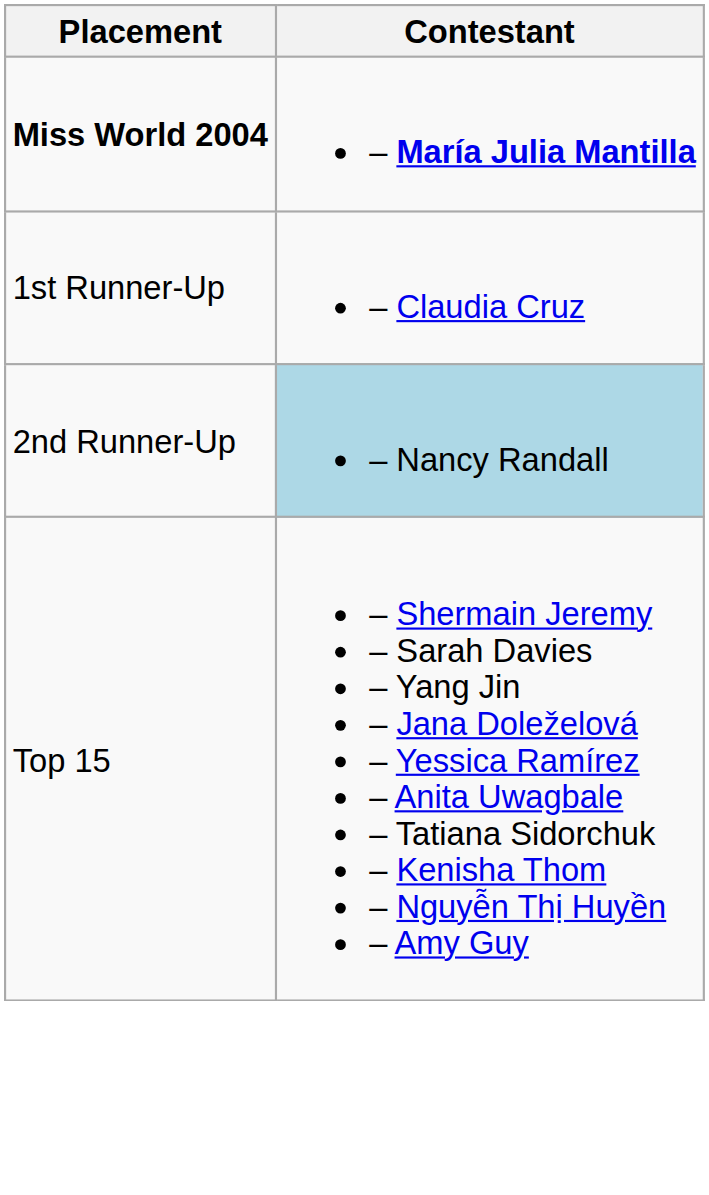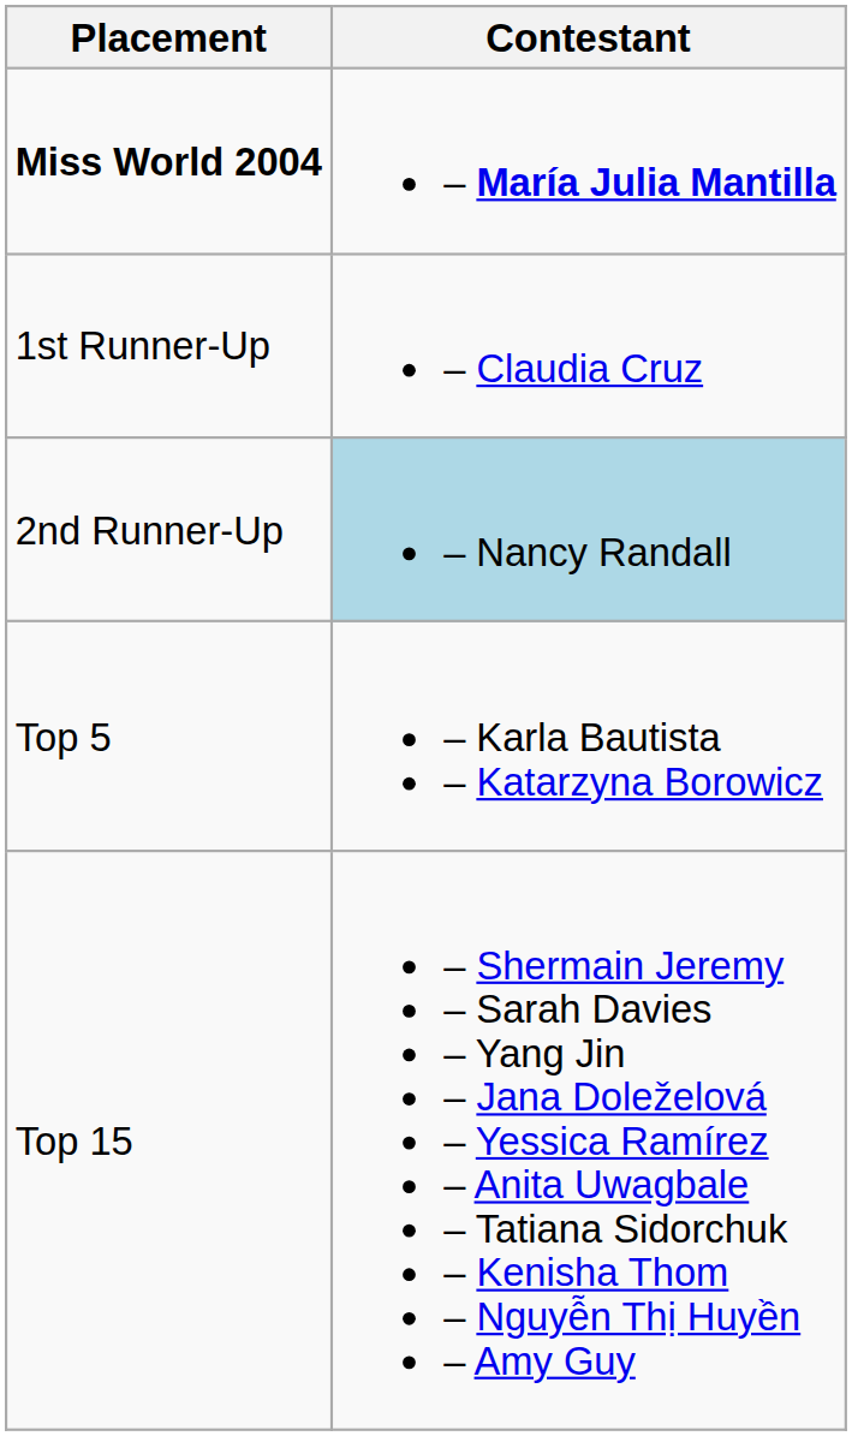 <table class="wikitable sortable" style="font-size:95%;">
 <tr>
 <th>Placement</th>
 <th>Contestant</th>
 </tr>
 <tr>
 <td><strong>Miss World 2004</strong></td>
 <td><br><ul><li><strong></strong> – <strong><a href='#'>María Julia Mantilla</a></strong></li></ul></td>
 </tr>
 <tr>
 <td>1st Runner-Up</td>
 <td><br><ul><li> – <a href='#'>Claudia Cruz</a></li></ul></td>
 </tr>
 <tr>
 <td>2nd Runner-Up</td>
 <td style="background: lightblue;"><br><ul><li> – Nancy Randall</li></ul></td>
 </tr>
 <tr>
+<td>Top 5</td>
+<td><br><ul><li> – Karla Bautista</li><li> – <a href='#'>Katarzyna Borowicz</a></li></ul></td>
+</tr>
+<tr>
 <td>Top 15</td>
 <td><br><ul><li> – <a href='#'>Shermain Jeremy</a></li><li> – Sarah Davies</li><li> – Yang Jin</li><li> – <a href='#'>Jana Doleželová</a></li><li> – <a href='#'>Yessica Ramírez</a></li><li> – <a href='#'>Anita Uwagbale</a></li><li> – Tatiana Sidorchuk</li><li> – <a href='#'>Kenisha Thom</a></li><li> – <a href='#'>Nguyễn Thị Huyền</a></li><li> – <a href='#'>Amy Guy</a></li></ul></td>
 </tr>
 </table>
